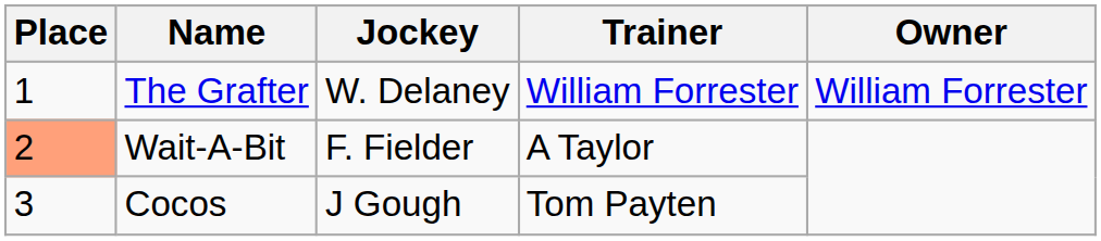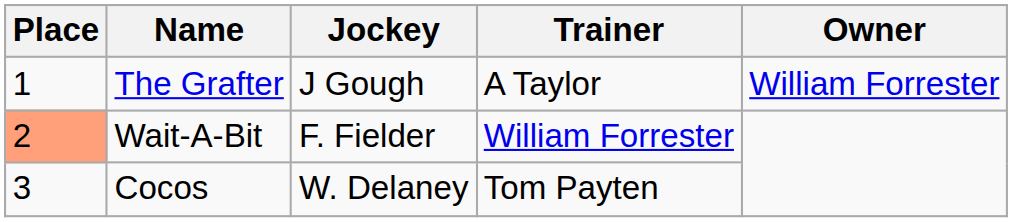 <table class="wikitable">
 <tr>
 <th>Place</th>
 <th>Name</th>
 <th>Jockey</th>
 <th>Trainer</th>
 <th>Owner</th>
 </tr>
 <tr>
 <td>1</td>
 <td><a href='#'>The Grafter</a></td>
-<td>W. Delaney</td>
-<td><a href='#'>William Forrester</a></td>
+<td>J Gough</td>
+<td>A Taylor</td>
 <td><a href='#'>William Forrester</a></td>
 </tr>
 <tr>
 <td style="background: lightsalmon;">2</td>
 <td>Wait-A-Bit</td>
 <td>F. Fielder</td>
-<td>A Taylor</td>
+<td><a href='#'>William Forrester</a></td>
 </tr>
 <tr>
 <td>3</td>
 <td>Cocos</td>
-<td>J Gough</td>
+<td>W. Delaney</td>
 <td>Tom Payten</td>
 </tr>
 </table>
